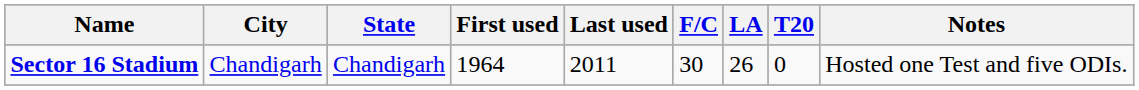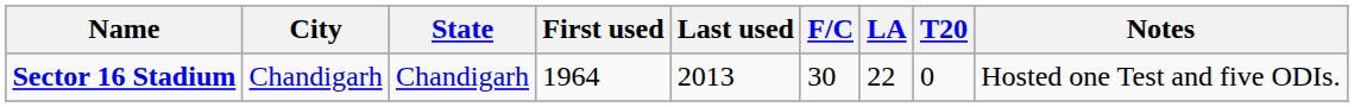 <table class="wikitable sortable collapsible static-row-numbers" style="font-size: 90%">
 <tr>
 <th>Name</th>
 <th>City</th>
 <th><a href='#'>State</a></th>
 <th>First used</th>
 <th>Last used</th>
 <th><a href='#'>F/C</a></th>
 <th><a href='#'>LA</a></th>
 <th><a href='#'>T20</a></th>
 <th>Notes</th>
 </tr>
 <tr>
 <td><strong><a href='#'>Sector 16 Stadium</a></strong></td>
 <td><a href='#'>Chandigarh</a></td>
 <td><a href='#'>Chandigarh</a></td>
 <td>1964</td>
-<td>2011</td>
+<td>2013</td>
 <td>30</td>
-<td>26</td>
+<td>22</td>
 <td>0</td>
 <td>Hosted one Test and five ODIs.</td>
 </tr>
 </table>
